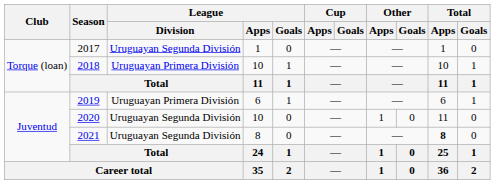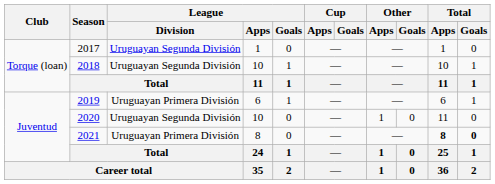 <table class=wikitable style=text-align:center>
 <tr>
 <th rowspan=2>Club</th>
 <th rowspan=2>Season</th>
 <th colspan=3>League</th>
 <th colspan=2>Cup</th>
 <th colspan=2>Other</th>
 <th colspan=2>Total</th>
 </tr>
 <tr>
 <th>Division</th>
 <th>Apps</th>
 <th>Goals</th>
 <th>Apps</th>
 <th>Goals</th>
 <th>Apps</th>
 <th>Goals</th>
 <th>Apps</th>
 <th>Goals</th>
 </tr>
 <tr>
 <td rowspan=3><a href='#'>Torque</a> (loan)</td>
 <td>2017</td>
 <td><a href='#'>Uruguayan Segunda División</a></td>
 <td>1</td>
 <td>0</td>
 <td colspan=2>—</td>
 <td colspan=2>—</td>
 <td>1</td>
 <td>0</td>
 </tr>
 <tr>
 <td><a href='#'>2018</a></td>
-<td><a href='#'>Uruguayan Primera División</a></td>
+<td>Uruguayan Segunda División</td>
 <td>10</td>
 <td>1</td>
 <td colspan=2>—</td>
 <td colspan=2>—</td>
 <td>10</td>
 <td>1</td>
 </tr>
 <tr>
 <th colspan="2">Total</th>
 <th>11</th>
 <th>1</th>
 <th colspan=2>—</th>
 <th colspan=2>—</th>
 <th>11</th>
 <th>1</th>
 </tr>
 <tr>
 <td rowspan=4><a href='#'>Juventud</a></td>
 <td><a href='#'>2019</a></td>
 <td>Uruguayan Primera División</td>
 <td>6</td>
 <td>1</td>
 <td colspan=2>—</td>
 <td colspan=2>—</td>
 <td>6</td>
 <td>1</td>
 </tr>
 <tr>
 <td><a href='#'>2020</a></td>
 <td>Uruguayan Segunda División</td>
 <td>10</td>
 <td>0</td>
 <td colspan=2>—</td>
 <td>1</td>
 <td>0</td>
 <td>11</td>
 <td>0</td>
 </tr>
 <tr>
 <td><a href='#'>2021</a></td>
-<td>Uruguayan Segunda División</td>
+<td>Uruguayan Primera División</td>
 <td>8</td>
 <td>0</td>
 <td colspan=2>—</td>
 <td colspan=2>—</td>
 <td><strong>8</strong></td>
-<td>0</td>
+<td><strong>0</strong></td>
 </tr>
 <tr>
 <th colspan="2">Total</th>
 <th>24</th>
 <th>1</th>
 <th colspan=2>—</th>
 <th>1</th>
 <th>0</th>
 <th>25</th>
 <th>1</th>
 </tr>
 <tr>
 <th colspan=3>Career total</th>
 <th>35</th>
 <th>2</th>
 <th colspan=2>—</th>
 <th>1</th>
 <th>0</th>
 <th>36</th>
 <th>2</th>
 </tr>
 </table>
